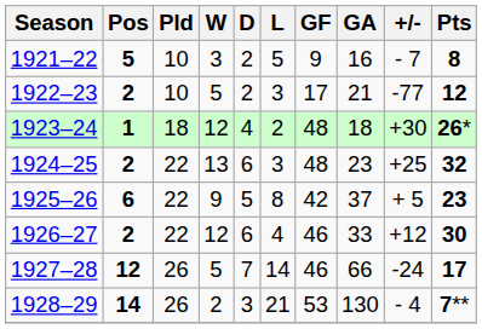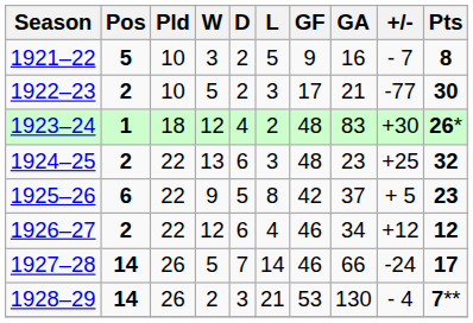 <table class="wikitable" style="text-align: center;">
 <tr>
 <th>Season</th>
 <th>Pos</th>
 <th>Pld</th>
 <th>W</th>
 <th>D</th>
 <th>L</th>
 <th>GF</th>
 <th>GA</th>
 <th>+/-</th>
 <th>Pts</th>
 </tr>
 <tr>
 <td><a href='#'>1921–22</a></td>
 <td><strong>5</strong></td>
 <td>10</td>
 <td>3</td>
 <td>2</td>
 <td>5</td>
 <td>9</td>
 <td>16</td>
 <td>- 7</td>
 <td><strong> 8</strong></td>
 </tr>
 <tr>
 <td><a href='#'>1922–23</a></td>
 <td><strong>2</strong></td>
 <td>10</td>
 <td>5</td>
 <td>2</td>
 <td>3</td>
 <td>17</td>
 <td>21</td>
 <td>-77</td>
-<td><strong>12</strong></td>
+<td><strong>30</strong></td>
 </tr>
 <tr style="background:#ccffcc;">
 <td><a href='#'>1923–24</a></td>
 <td><strong>1</strong></td>
 <td>18</td>
 <td>12</td>
 <td>4</td>
 <td>2</td>
 <td>48</td>
-<td>18</td>
+<td>83</td>
 <td>+30</td>
 <td><strong>26</strong>*</td>
 </tr>
 <tr>
 <td><a href='#'>1924–25</a></td>
 <td><strong>2</strong></td>
 <td>22</td>
 <td>13</td>
 <td>6</td>
 <td>3</td>
 <td>48</td>
 <td>23</td>
 <td>+25</td>
 <td><strong>32</strong></td>
 </tr>
 <tr>
 <td><a href='#'>1925–26</a></td>
 <td><strong>6</strong></td>
 <td>22</td>
 <td>9</td>
 <td>5</td>
 <td>8</td>
 <td>42</td>
 <td>37</td>
 <td>+ 5</td>
 <td><strong>23</strong></td>
 </tr>
 <tr>
 <td><a href='#'>1926–27</a></td>
 <td><strong>2</strong></td>
 <td>22</td>
 <td>12</td>
 <td>6</td>
 <td>4</td>
 <td>46</td>
-<td>33</td>
+<td>34</td>
 <td>+12</td>
-<td><strong>30</strong></td>
+<td><strong>12</strong></td>
 </tr>
 <tr>
 <td><a href='#'>1927–28</a></td>
-<td><strong>12</strong></td>
+<td><strong>14</strong></td>
 <td>26</td>
 <td>5</td>
 <td>7</td>
 <td>14</td>
 <td>46</td>
 <td>66</td>
 <td>-24</td>
 <td><strong>17</strong></td>
 </tr>
 <tr>
 <td><a href='#'>1928–29</a></td>
 <td><strong>14</strong></td>
 <td>26</td>
 <td>2</td>
 <td>3</td>
 <td>21</td>
 <td>53</td>
 <td>130</td>
 <td>- 4</td>
 <td><strong>7</strong>**</td>
 </tr>
 <tr>
 </tr>
 </table>
